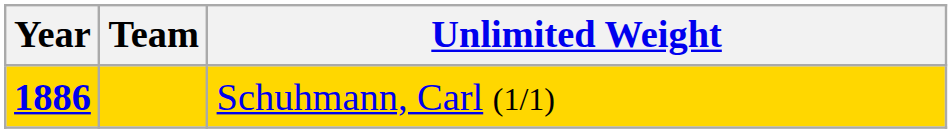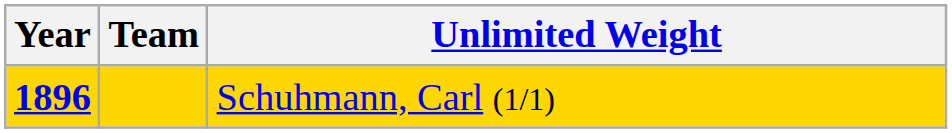 <table class="wikitable sortable"  style="font-size: 100%">
 <tr>
 <th>Year</th>
 <th>Team</th>
 <th width=300><a href='#'>Unlimited Weight</a></th>
 </tr>
 <tr>
-<td bgcolor="GOLD"><strong><a href='#'>1886</a></strong></td>
+<td bgcolor="GOLD"><strong><a href='#'>1896</a></strong></td>
 <td bgcolor="GOLD"></td>
 <td bgcolor="GOLD"> <a href='#'>Schuhmann, Carl</a> <small>(1/1)</small></td>
 </tr>
 </table>
